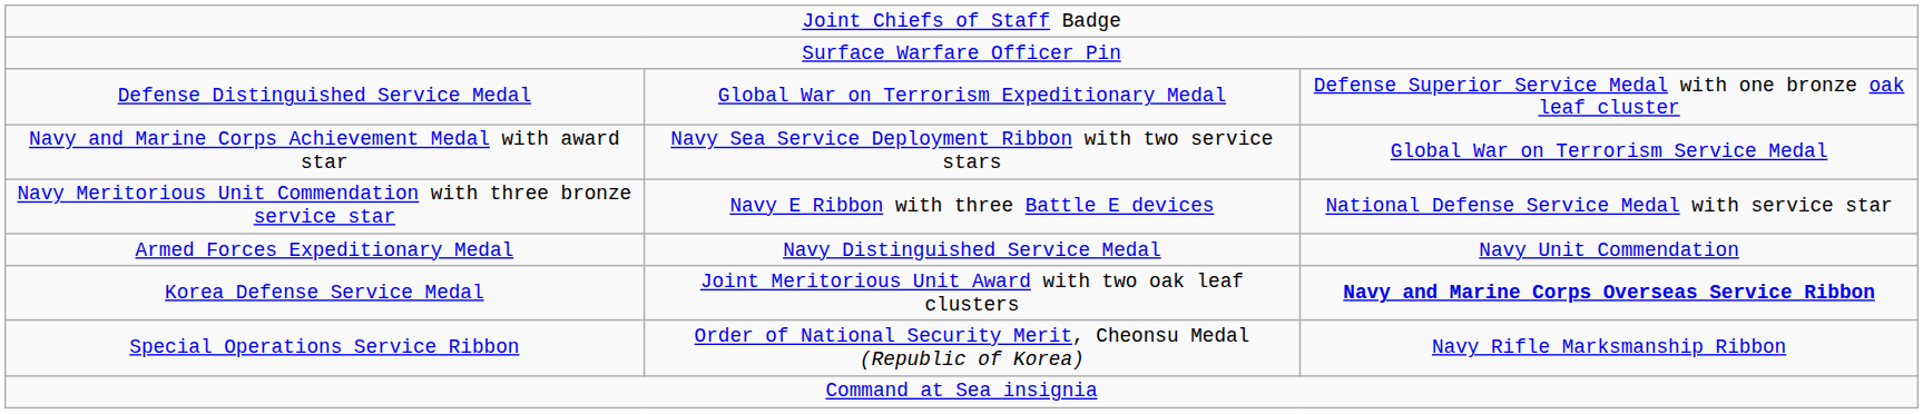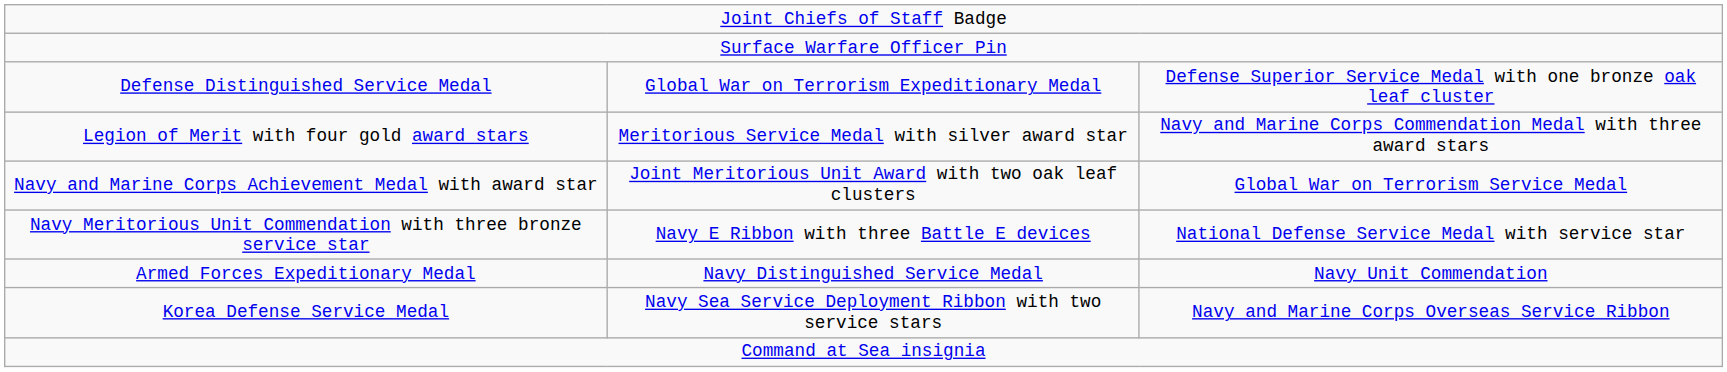 <table class="wikitable" style="margin:1em auto; text-align:center;">
 <tr>
 <td colspan="3"><a href='#'>Joint Chiefs of Staff</a> Badge</td>
 </tr>
 <tr>
 <td colspan="3"><a href='#'>Surface Warfare Officer Pin</a></td>
 </tr>
 <tr>
 <td><a href='#'>Defense Distinguished Service Medal</a></td>
 <td><a href='#'>Global War on Terrorism Expeditionary Medal</a></td>
 <td><a href='#'>Defense Superior Service Medal</a> with one bronze <a href='#'>oak leaf cluster</a></td>
 </tr>
 <tr>
+<td><a href='#'>Legion of Merit</a> with four gold <a href='#'>award stars</a></td>
+<td><a href='#'>Meritorious Service Medal</a> with silver award star</td>
+<td><a href='#'>Navy and Marine Corps Commendation Medal</a> with three award stars</td>
+</tr>
+<tr>
 <td><a href='#'>Navy and Marine Corps Achievement Medal</a> with award star</td>
-<td><a href='#'>Navy Sea Service Deployment Ribbon</a> with two service stars</td>
+<td><a href='#'>Joint Meritorious Unit Award</a> with two oak leaf clusters</td>
 <td><a href='#'>Global War on Terrorism Service Medal</a></td>
 </tr>
 <tr>
 <td><a href='#'>Navy Meritorious Unit Commendation</a> with three bronze <a href='#'>service star</a></td>
 <td><a href='#'>Navy E Ribbon</a> with three <a href='#'>Battle E devices</a></td>
 <td><a href='#'>National Defense Service Medal</a> with service star</td>
 </tr>
 <tr>
 <td><a href='#'>Armed Forces Expeditionary Medal</a></td>
 <td><a href='#'>Navy Distinguished Service Medal</a></td>
 <td><a href='#'>Navy Unit Commendation</a></td>
 </tr>
 <tr>
 <td><a href='#'>Korea Defense Service Medal</a></td>
-<td><a href='#'>Joint Meritorious Unit Award</a> with two oak leaf clusters</td>
-<td><strong><a href='#'>Navy and Marine Corps Overseas Service Ribbon</a></strong></td>
-</tr>
-<tr>
-<td><a href='#'>Special Operations Service Ribbon</a></td>
-<td><a href='#'>Order of National Security Merit</a>, Cheonsu Medal <em>(Republic of Korea)</em></td>
-<td><a href='#'>Navy Rifle Marksmanship Ribbon</a></td>
+<td><a href='#'>Navy Sea Service Deployment Ribbon</a> with two service stars</td>
+<td><a href='#'>Navy and Marine Corps Overseas Service Ribbon</a></td>
 </tr>
 <tr>
 <td colspan="3"><a href='#'>Command at Sea insignia</a></td>
 </tr>
 </table>
